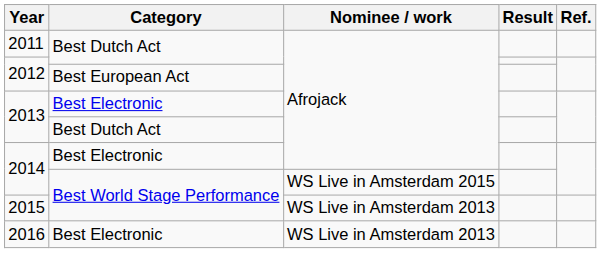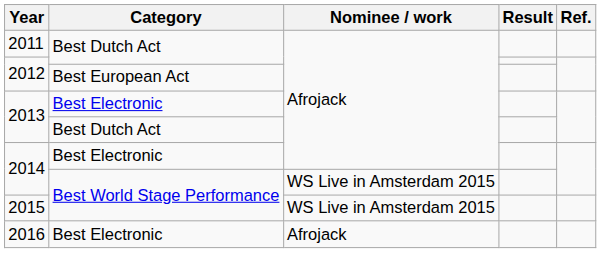 <table class="wikitable sortable">
 <tr>
 <th>Year</th>
 <th>Category</th>
 <th>Nominee / work</th>
 <th>Result</th>
 <th>Ref.</th>
 </tr>
 <tr>
 <td>2011</td>
 <td rowspan="2">Best Dutch Act</td>
 <td rowspan="6">Afrojack</td>
 <td></td>
 <td></td>
 </tr>
 <tr>
 <td rowspan="2">2012</td>
 <td></td>
 <td rowspan="2"></td>
 </tr>
 <tr>
 <td>Best European Act</td>
 <td></td>
 </tr>
 <tr>
 <td rowspan="2">2013</td>
 <td><a href='#'>Best Electronic</a></td>
 <td></td>
 <td rowspan="2"></td>
 </tr>
 <tr>
 <td>Best Dutch Act</td>
 <td></td>
 </tr>
 <tr>
 <td rowspan="2">2014</td>
 <td>Best Electronic</td>
 <td></td>
 <td rowspan="2"></td>
 </tr>
 <tr>
 <td rowspan="2"><a href='#'>Best World Stage Performance</a></td>
 <td>WS Live in Amsterdam 2015</td>
 <td></td>
 </tr>
 <tr>
 <td>2015</td>
-<td>WS Live in Amsterdam 2013</td>
+<td>WS Live in Amsterdam 2015</td>
 <td></td>
 <td></td>
 </tr>
 <tr>
 <td>2016</td>
 <td>Best Electronic</td>
-<td>WS Live in Amsterdam 2013</td>
+<td>Afrojack</td>
 <td></td>
 <td></td>
 </tr>
 </table>
